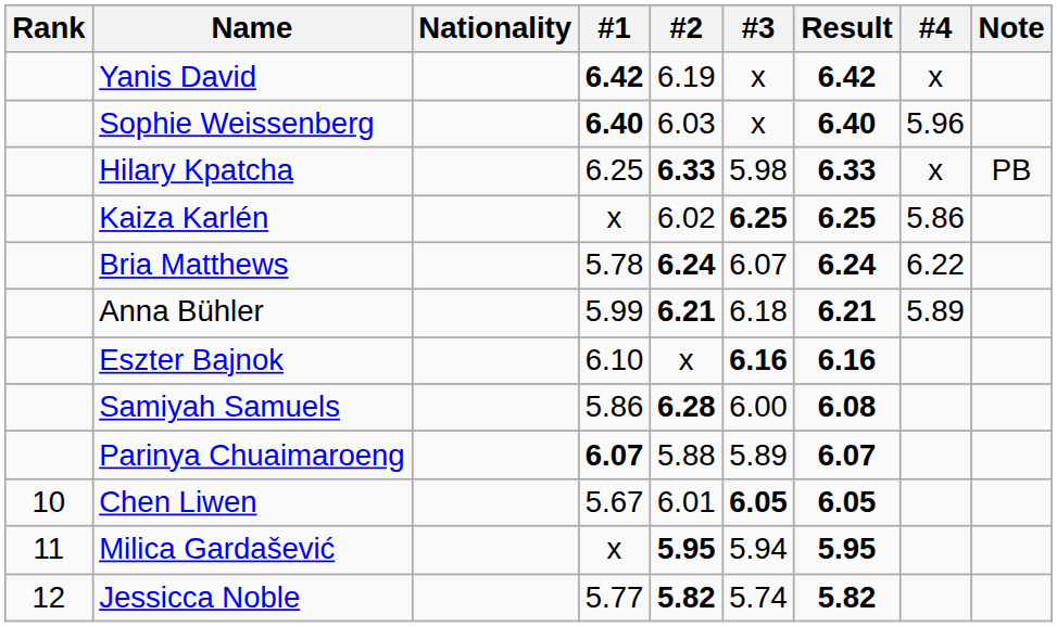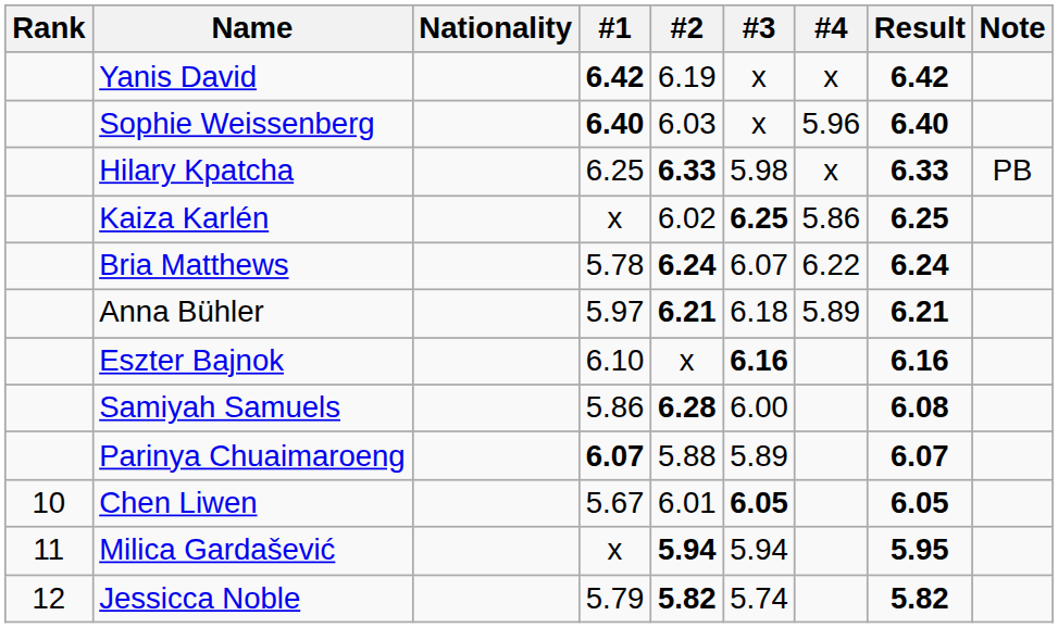 <table class="wikitable sortable" style="text-align:center">
 <tr>
 <th>Rank</th>
 <th>Name</th>
 <th>Nationality</th>
 <th>#1</th>
 <th>#2</th>
 <th>#3</th>
+<th>#4</th>
 <th>Result</th>
-<th>#4</th>
 <th>Note</th>
 </tr>
 <tr>
 <td></td>
 <td align=left><a href='#'>Yanis David</a></td>
 <td align=left></td>
 <td><strong>6.42</strong></td>
 <td>6.19</td>
 <td>x</td>
+<td>x</td>
 <td><strong>6.42</strong></td>
-<td>x</td>
 <td></td>
 </tr>
 <tr>
 <td></td>
 <td align=left><a href='#'>Sophie Weissenberg</a></td>
 <td align=left></td>
 <td><strong>6.40</strong></td>
 <td>6.03</td>
 <td>x</td>
+<td>5.96</td>
 <td><strong>6.40</strong></td>
-<td>5.96</td>
 <td></td>
 </tr>
 <tr>
 <td></td>
 <td align=left><a href='#'>Hilary Kpatcha</a></td>
 <td align=left></td>
 <td>6.25</td>
 <td><strong>6.33</strong></td>
 <td>5.98</td>
+<td>x</td>
 <td><strong>6.33</strong></td>
-<td>x</td>
 <td>PB</td>
 </tr>
 <tr>
 <td></td>
 <td align=left><a href='#'>Kaiza Karlén</a></td>
 <td align=left></td>
 <td>x</td>
 <td>6.02</td>
 <td><strong>6.25</strong></td>
+<td>5.86</td>
 <td><strong>6.25</strong></td>
-<td>5.86</td>
 <td></td>
 </tr>
 <tr>
 <td></td>
 <td align=left><a href='#'>Bria Matthews</a></td>
 <td align=left></td>
 <td>5.78</td>
 <td><strong>6.24</strong></td>
 <td>6.07</td>
+<td>6.22</td>
 <td><strong>6.24</strong></td>
-<td>6.22</td>
 <td></td>
 </tr>
 <tr>
 <td></td>
 <td align=left>Anna Bühler</td>
 <td align=left></td>
-<td>5.99</td>
+<td>5.97</td>
 <td><strong>6.21</strong></td>
 <td>6.18</td>
+<td>5.89</td>
 <td><strong>6.21</strong></td>
-<td>5.89</td>
 <td></td>
 </tr>
 <tr>
 <td></td>
 <td align=left><a href='#'>Eszter Bajnok</a></td>
 <td align=left></td>
 <td>6.10</td>
 <td>x</td>
 <td><strong>6.16</strong></td>
+<td></td>
 <td><strong>6.16</strong></td>
-<td></td>
 <td></td>
 </tr>
 <tr>
 <td></td>
 <td align=left><a href='#'>Samiyah Samuels</a></td>
 <td align=left></td>
 <td>5.86</td>
 <td><strong>6.28</strong></td>
 <td>6.00</td>
+<td></td>
 <td><strong>6.08</strong></td>
-<td></td>
 <td></td>
 </tr>
 <tr>
 <td></td>
 <td align=left><a href='#'>Parinya Chuaimaroeng</a></td>
 <td align=left></td>
 <td><strong>6.07</strong></td>
 <td>5.88</td>
 <td>5.89</td>
+<td></td>
 <td><strong>6.07</strong></td>
-<td></td>
 <td></td>
 </tr>
 <tr>
 <td>10</td>
 <td align=left><a href='#'>Chen Liwen</a></td>
 <td align=left></td>
 <td>5.67</td>
 <td>6.01</td>
 <td><strong>6.05</strong></td>
+<td></td>
 <td><strong>6.05</strong></td>
-<td></td>
 <td></td>
 </tr>
 <tr>
 <td>11</td>
 <td align=left><a href='#'>Milica Gardašević</a></td>
 <td align=left></td>
 <td>x</td>
+<td><strong>5.94</strong></td>
+<td>5.94</td>
+<td></td>
 <td><strong>5.95</strong></td>
-<td>5.94</td>
-<td><strong>5.95</strong></td>
-<td></td>
 <td></td>
 </tr>
 <tr>
 <td>12</td>
 <td align=left><a href='#'>Jessicca Noble</a></td>
 <td align=left></td>
-<td>5.77</td>
+<td>5.79</td>
 <td><strong>5.82</strong></td>
 <td>5.74</td>
+<td></td>
 <td><strong>5.82</strong></td>
-<td></td>
 <td></td>
 </tr>
 </table>
